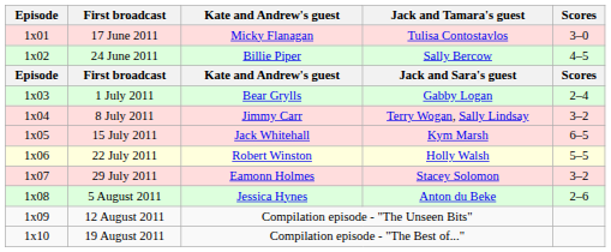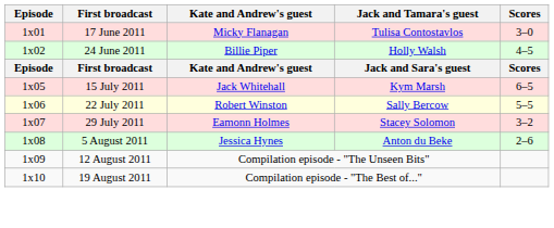 <table class="wikitable" style="width:60%; text-align:center;">
 <tr>
 <th>Episode</th>
 <th>First broadcast</th>
 <th>Kate and Andrew's guest</th>
 <th>Jack and Tamara's guest</th>
 <th>Scores</th>
 </tr>
 <tr bgcolor="ffdddd">
 <td>1x01</td>
 <td>17 June 2011</td>
 <td><a href='#'>Micky Flanagan</a></td>
 <td><a href='#'>Tulisa Contostavlos</a></td>
 <td>3–0</td>
 </tr>
 <tr bgcolor="ddffdd">
 <td>1x02</td>
 <td>24 June 2011</td>
 <td><a href='#'>Billie Piper</a></td>
-<td><a href='#'>Sally Bercow</a></td>
+<td><a href='#'>Holly Walsh</a></td>
 <td>4–5</td>
 </tr>
 <tr>
 <th>Episode</th>
 <th>First broadcast</th>
 <th>Kate and Andrew's guest</th>
 <th>Jack and Sara's guest</th>
 <th>Scores</th>
-</tr>
-<tr bgcolor="ddffdd">
-<td>1x03</td>
-<td>1 July 2011</td>
-<td><a href='#'>Bear Grylls</a></td>
-<td><a href='#'>Gabby Logan</a></td>
-<td>2–4</td>
-</tr>
-<tr bgcolor="ffdddd">
-<td>1x04</td>
-<td>8 July 2011</td>
-<td><a href='#'>Jimmy Carr</a></td>
-<td><a href='#'>Terry Wogan</a>, <a href='#'>Sally Lindsay</a></td>
-<td>3–2</td>
 </tr>
 <tr bgcolor="ffdddd">
 <td>1x05</td>
 <td>15 July 2011</td>
 <td><a href='#'>Jack Whitehall</a></td>
 <td><a href='#'>Kym Marsh</a></td>
 <td>6–5</td>
 </tr>
 <tr bgcolor="ffffdd">
 <td>1x06</td>
 <td>22 July 2011</td>
 <td><a href='#'>Robert Winston</a></td>
-<td><a href='#'>Holly Walsh</a></td>
+<td><a href='#'>Sally Bercow</a></td>
 <td>5–5</td>
 </tr>
 <tr bgcolor="ffdddd">
 <td>1x07</td>
 <td>29 July 2011</td>
 <td><a href='#'>Eamonn Holmes</a></td>
 <td><a href='#'>Stacey Solomon</a></td>
 <td>3–2</td>
 </tr>
 <tr bgcolor="ddffdd">
 <td>1x08</td>
 <td>5 August 2011</td>
 <td><a href='#'>Jessica Hynes</a></td>
 <td><a href='#'>Anton du Beke</a></td>
 <td>2–6</td>
 </tr>
 <tr>
 <td>1x09</td>
 <td>12 August 2011</td>
 <td colspan="2">Compilation episode - "The Unseen Bits"</td>
 <td></td>
 </tr>
 <tr>
 <td>1x10</td>
 <td>19 August 2011</td>
 <td colspan="2">Compilation episode - "The Best of..."</td>
 <td></td>
 </tr>
 </table>
